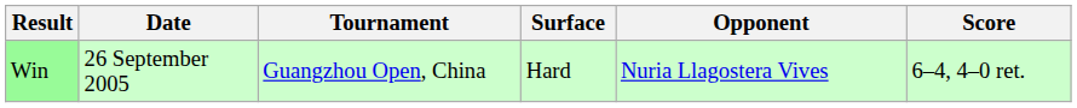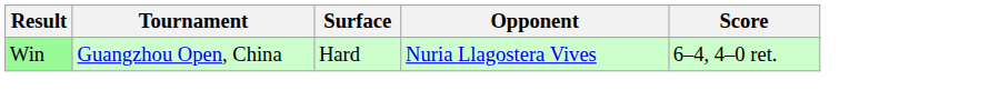 <table class="sortable wikitable">
 <tr>
 <th style="width:45px">Result</th>
-<th style="width:120px">Date</th>
 <th style="width:180px">Tournament</th>
 <th style="width:60px">Surface</th>
 <th style="width:200px">Opponent</th>
 <th style="width:110px" class="unsortable">Score</th>
 </tr>
 <tr bgcolor="#CCFFCC">
 <td style="background:#98fb98;">Win</td>
-<td>26 September 2005</td>
 <td><a href='#'>Guangzhou Open</a>, China</td>
 <td>Hard</td>
 <td> <a href='#'>Nuria Llagostera Vives</a></td>
 <td>6–4, 4–0 ret.</td>
 </tr>
 </table>
